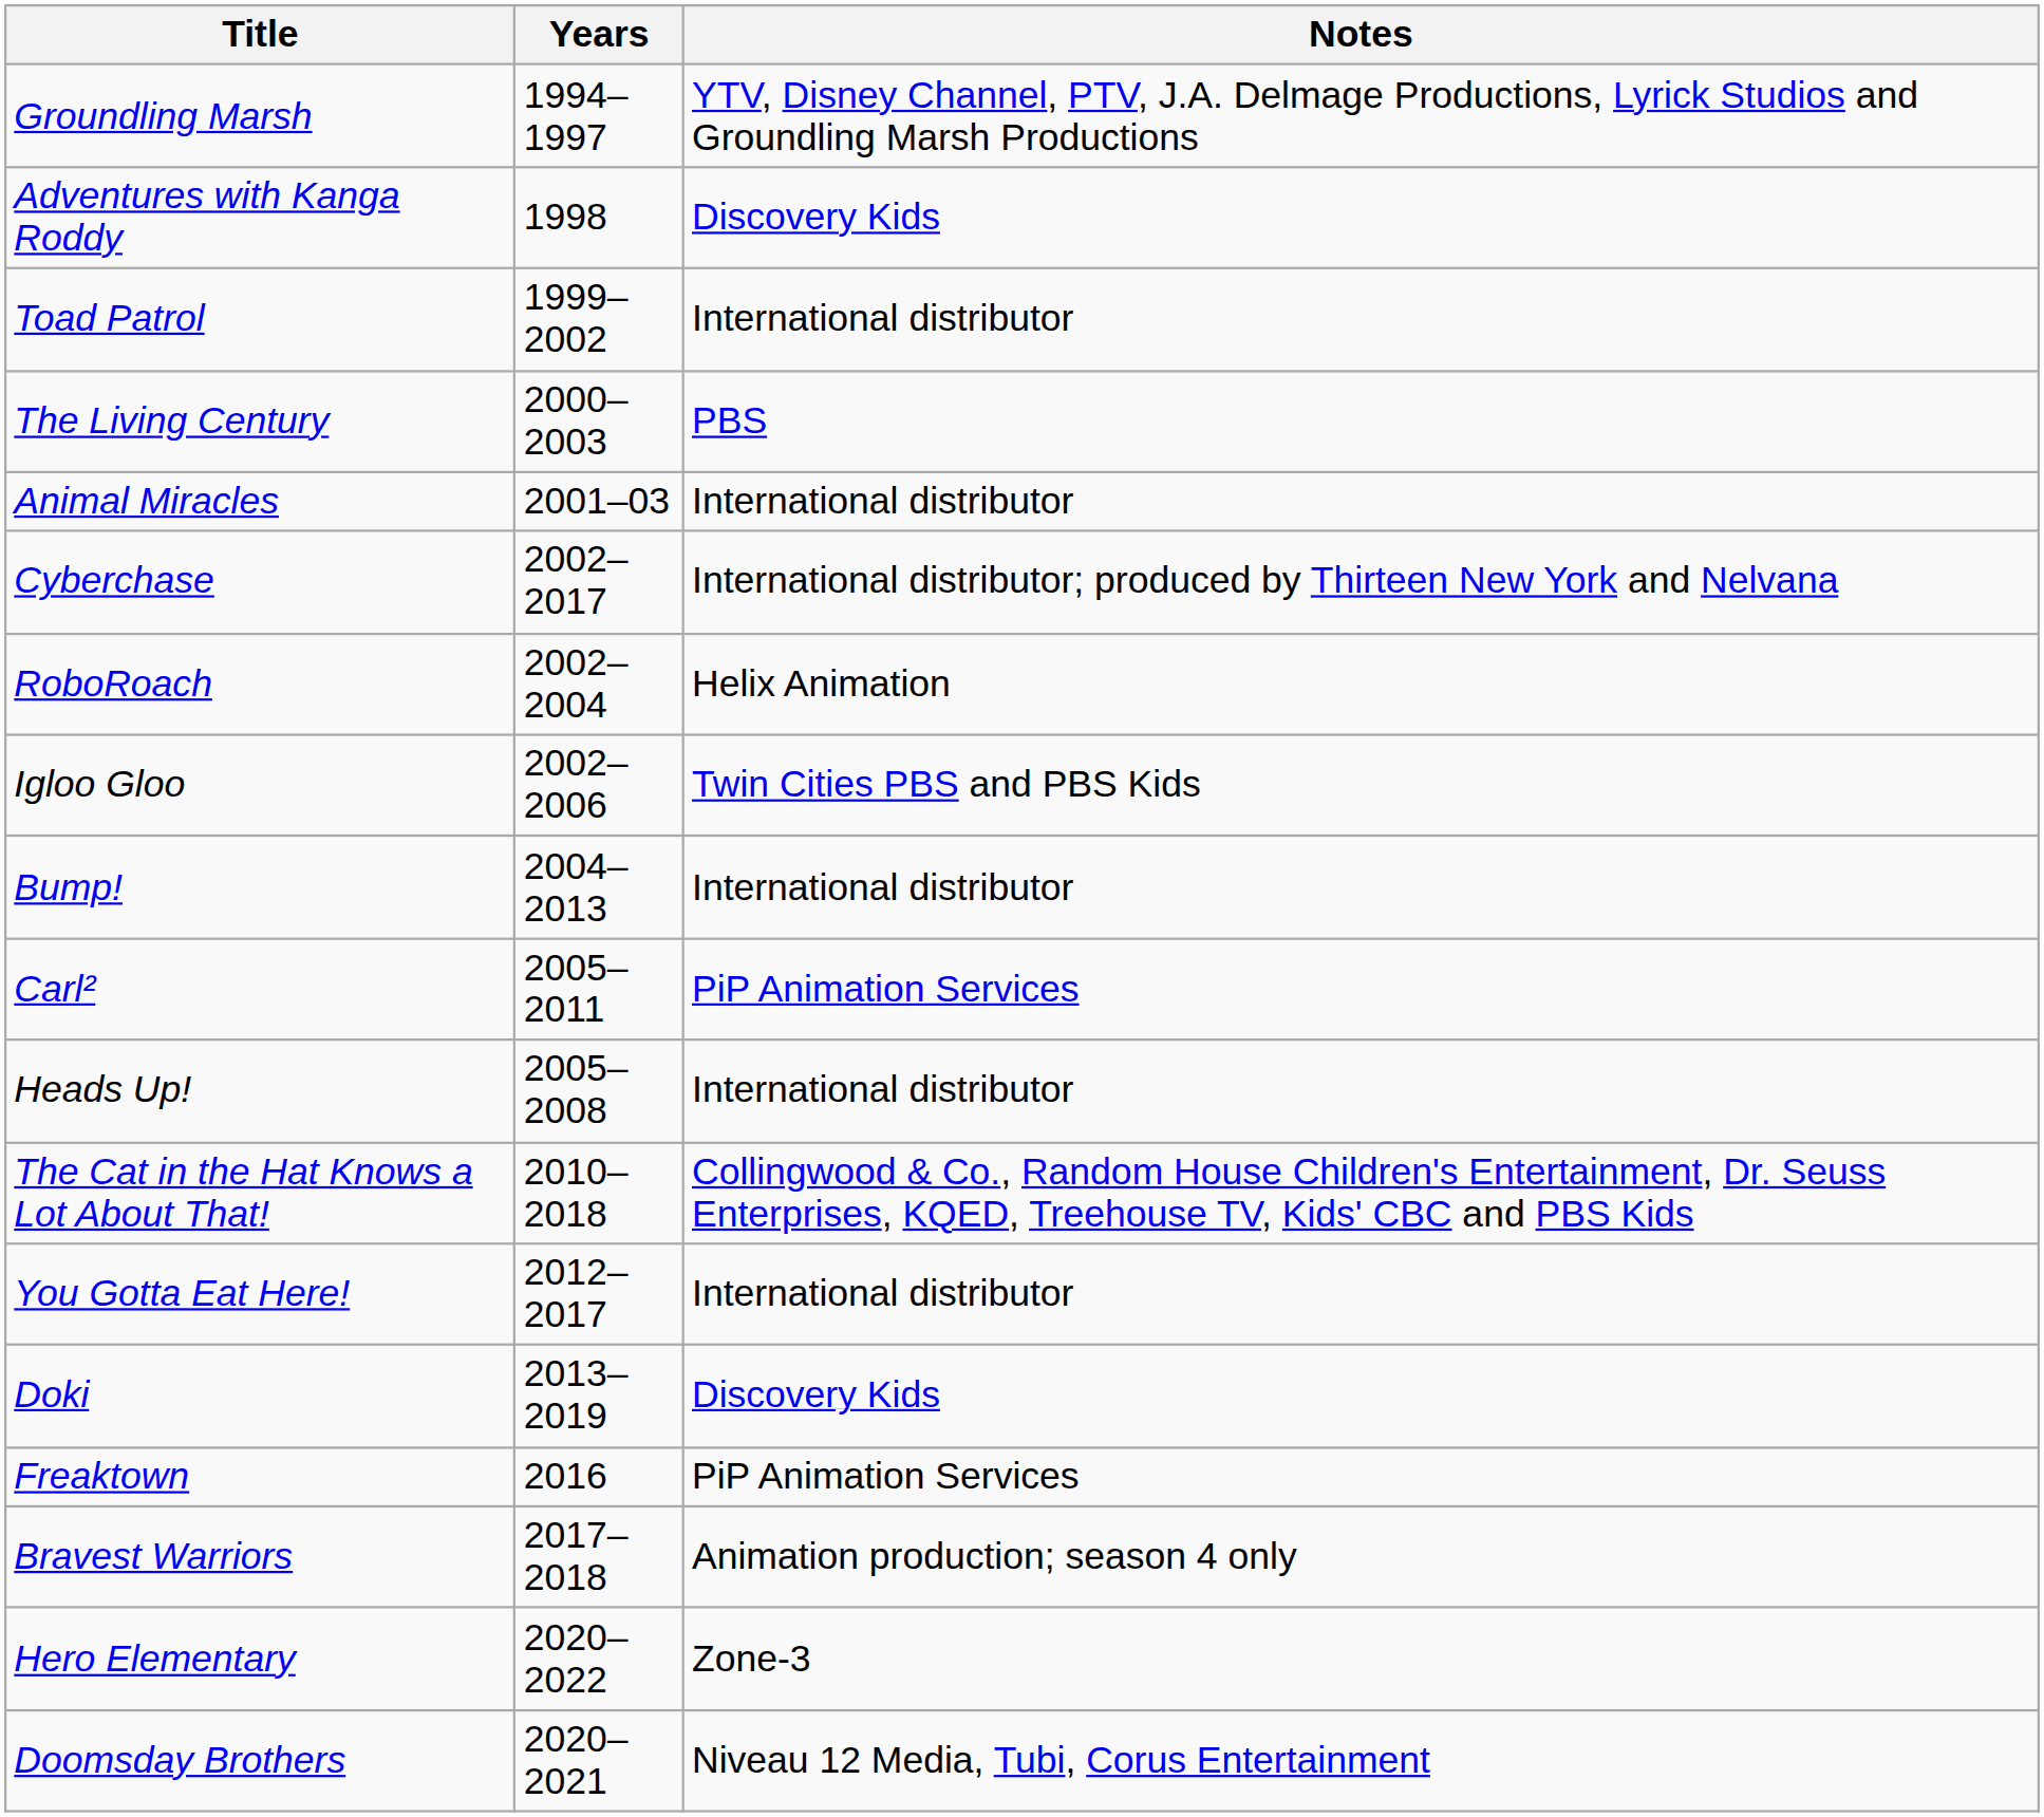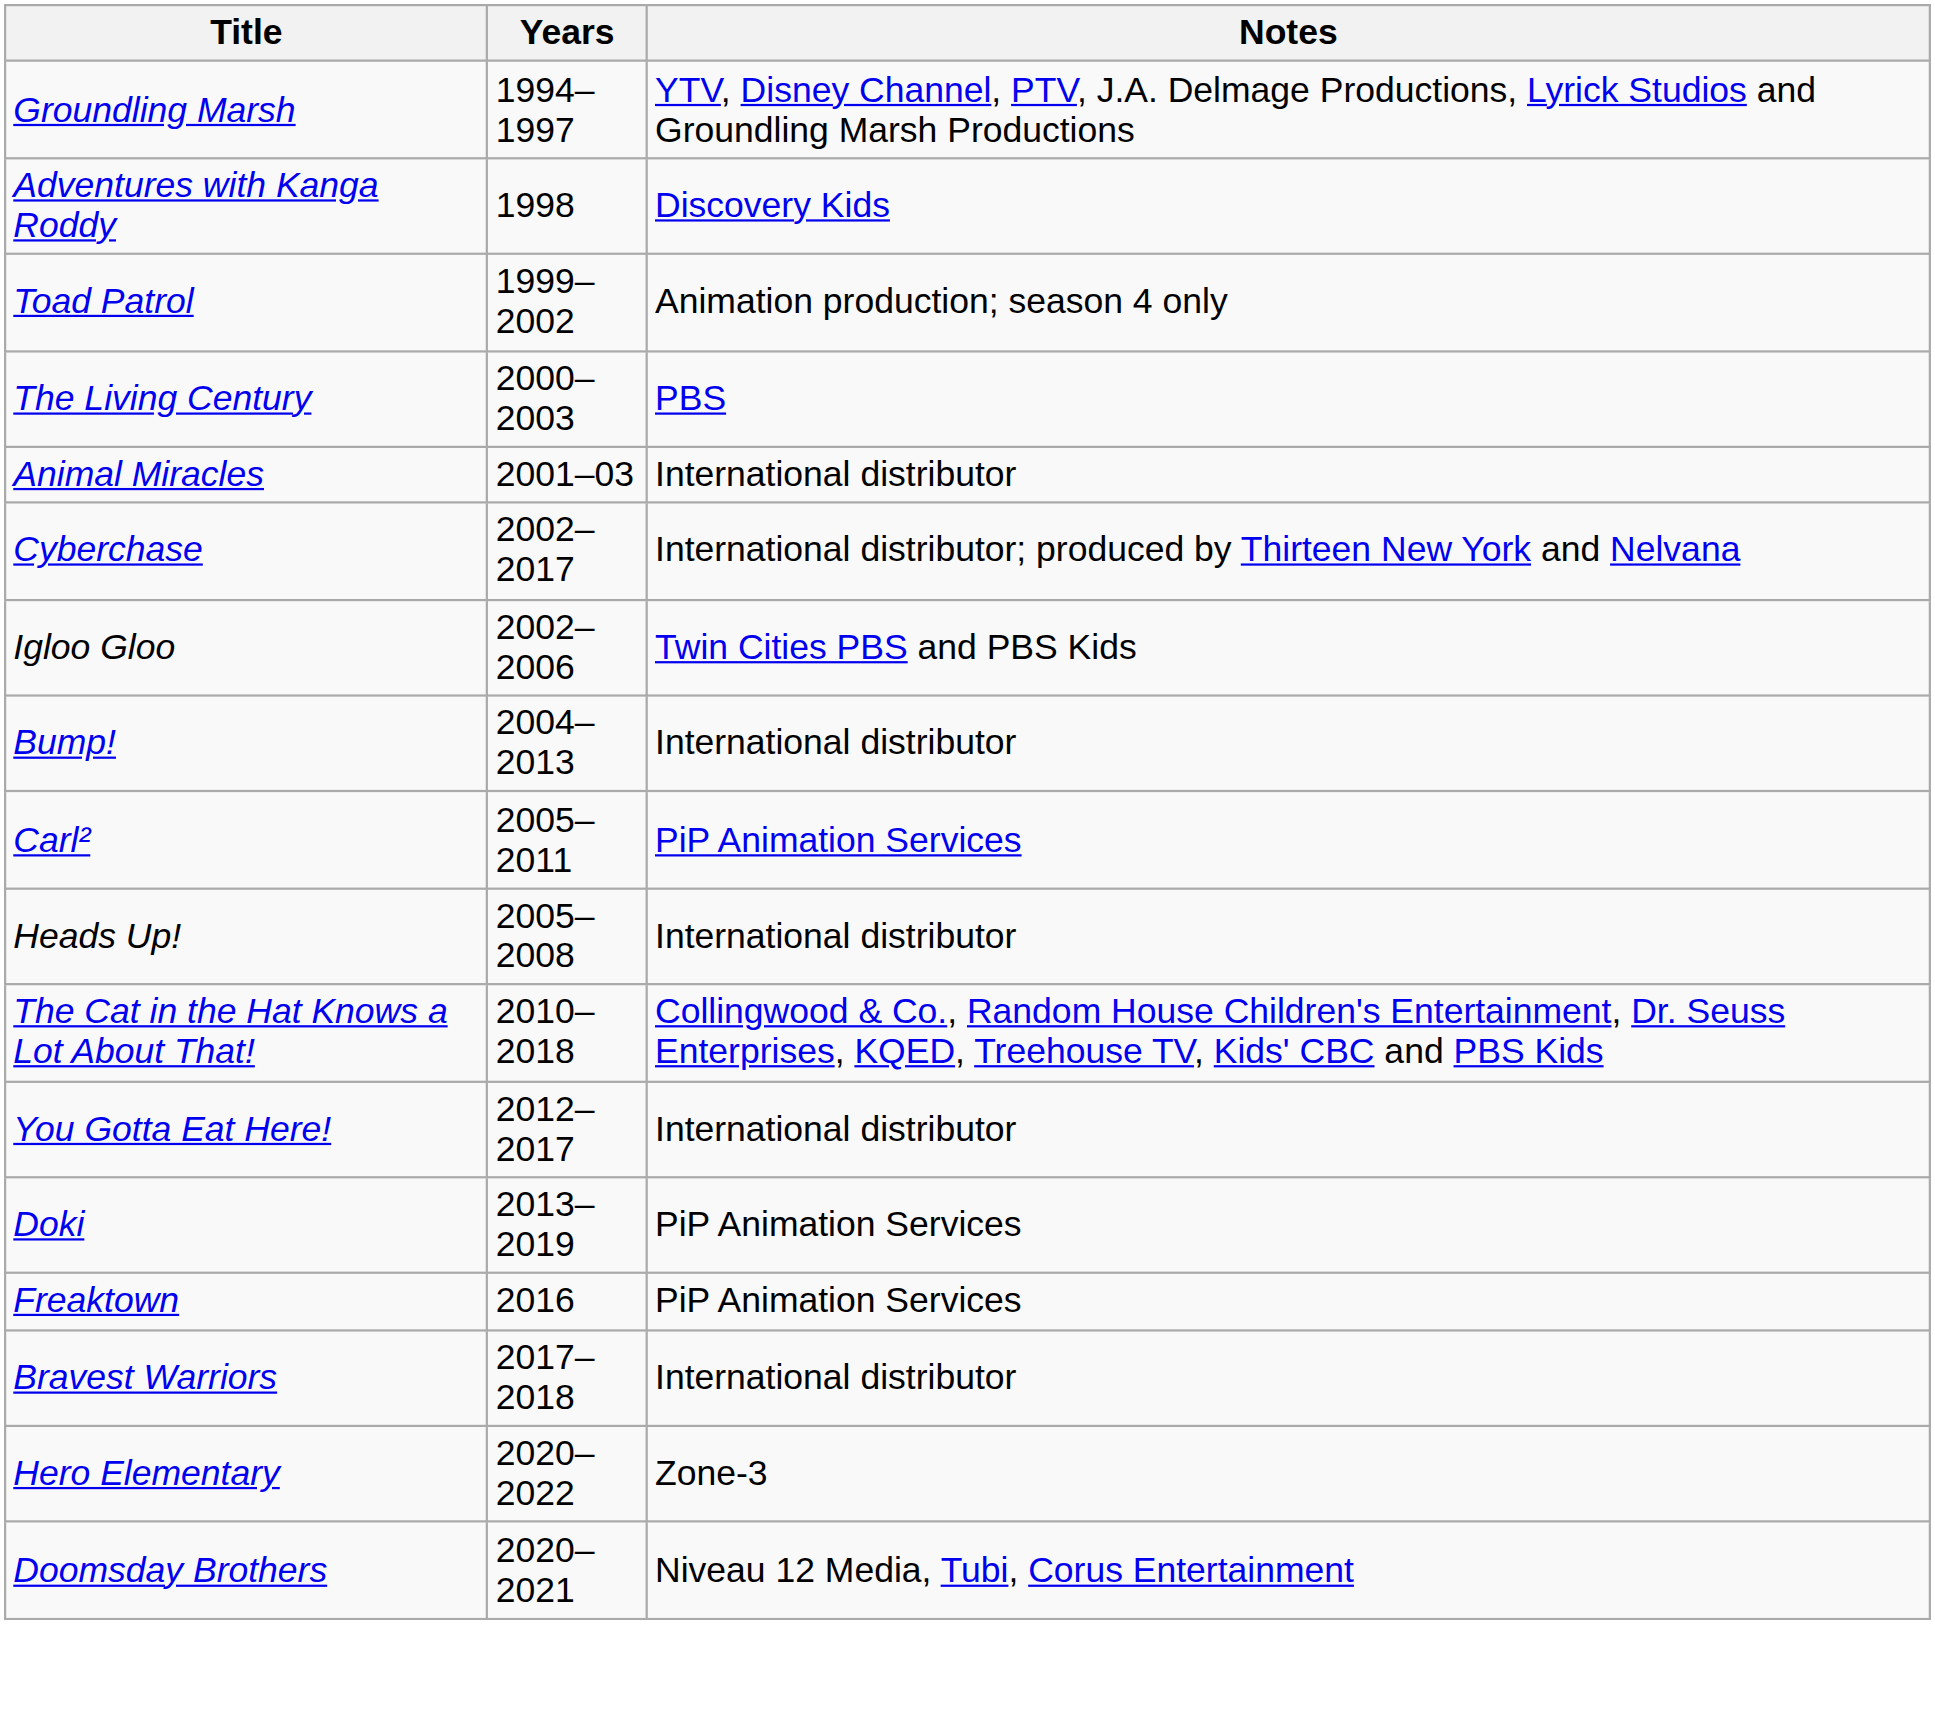 <table class="wikitable">
 <tr>
 <th>Title</th>
 <th>Years</th>
 <th>Notes</th>
 </tr>
 <tr>
 <td><em><a href='#'>Groundling Marsh</a></em></td>
 <td>1994–1997</td>
 <td><a href='#'>YTV</a>, <a href='#'>Disney Channel</a>, <a href='#'>PTV</a>, J.A. Delmage Productions, <a href='#'>Lyrick Studios</a> and Groundling Marsh Productions</td>
 </tr>
 <tr>
 <td><em><a href='#'>Adventures with Kanga Roddy</a></em></td>
 <td>1998</td>
 <td><a href='#'>Discovery Kids</a></td>
 </tr>
 <tr>
 <td><em><a href='#'>Toad Patrol</a></em></td>
 <td>1999–2002</td>
-<td>International distributor</td>
+<td>Animation production; season 4 only</td>
 </tr>
 <tr>
 <td><em><a href='#'>The Living Century</a></em></td>
 <td>2000–2003</td>
 <td><a href='#'>PBS</a></td>
 </tr>
 <tr>
 <td><em><a href='#'>Animal Miracles</a></em></td>
 <td>2001–03</td>
 <td>International distributor</td>
 </tr>
 <tr>
 <td><em><a href='#'>Cyberchase</a></em></td>
 <td>2002–2017</td>
 <td>International distributor; produced by <a href='#'>Thirteen New York</a> and <a href='#'>Nelvana</a></td>
-</tr>
-<tr>
-<td><em><a href='#'>RoboRoach</a></em></td>
-<td>2002–2004</td>
-<td>Helix Animation</td>
 </tr>
 <tr>
 <td><em>Igloo Gloo</em></td>
 <td>2002–2006</td>
 <td><a href='#'>Twin Cities PBS</a> and PBS Kids</td>
 </tr>
 <tr>
 <td><em><a href='#'>Bump!</a></em></td>
 <td>2004–2013</td>
 <td>International distributor</td>
 </tr>
 <tr>
 <td><em><a href='#'>Carl²</a></em></td>
 <td>2005–2011</td>
 <td><a href='#'>PiP Animation Services</a></td>
 </tr>
 <tr>
 <td><em>Heads Up!</em></td>
 <td>2005–2008</td>
 <td>International distributor</td>
 </tr>
 <tr>
 <td><em><a href='#'>The Cat in the Hat Knows a Lot About That!</a></em></td>
 <td>2010–2018</td>
 <td><a href='#'>Collingwood & Co.</a>, <a href='#'>Random House Children's Entertainment</a>, <a href='#'>Dr. Seuss Enterprises</a>, <a href='#'>KQED</a>, <a href='#'>Treehouse TV</a>, <a href='#'>Kids' CBC</a> and <a href='#'>PBS Kids</a></td>
 </tr>
 <tr>
 <td><em><a href='#'>You Gotta Eat Here!</a></em></td>
 <td>2012–2017</td>
 <td>International distributor</td>
 </tr>
 <tr>
 <td><a href='#'><em>Doki</em></a></td>
 <td>2013–2019</td>
-<td><a href='#'>Discovery Kids</a></td>
+<td>PiP Animation Services</td>
 </tr>
 <tr>
 <td><em><a href='#'>Freaktown</a></em></td>
 <td>2016</td>
 <td>PiP Animation Services</td>
 </tr>
 <tr>
 <td><em><a href='#'>Bravest Warriors</a></em></td>
 <td>2017–2018</td>
-<td>Animation production; season 4 only</td>
+<td>International distributor</td>
 </tr>
 <tr>
 <td><em><a href='#'>Hero Elementary</a></em></td>
 <td>2020–2022</td>
 <td>Zone-3</td>
 </tr>
 <tr>
 <td><em><a href='#'>Doomsday Brothers</a></em></td>
 <td>2020–2021</td>
 <td>Niveau 12 Media, <a href='#'>Tubi</a>, <a href='#'>Corus Entertainment</a></td>
 </tr>
 </table>
